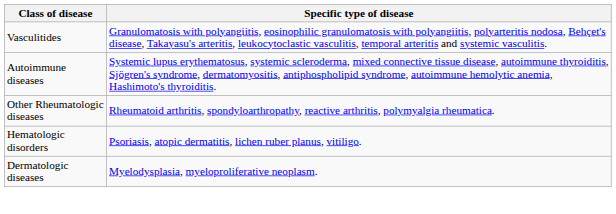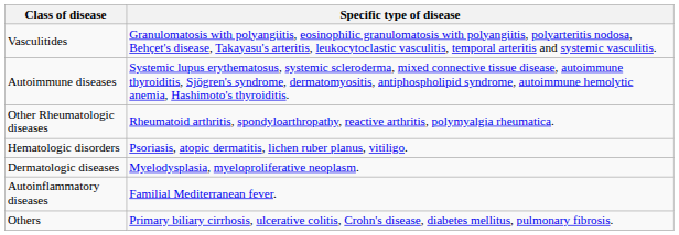 <table class="wikitable">
 <tr>
 <th>Class of disease</th>
 <th>Specific type of disease</th>
 </tr>
 <tr>
 <td>Vasculitides</td>
 <td><a href='#'>Granulomatosis with polyangiitis</a>, <a href='#'>eosinophilic granulomatosis with polyangiitis</a>, <a href='#'>polyarteritis nodosa</a>, <a href='#'>Behçet's disease</a>, <a href='#'>Takayasu's arteritis</a>, <a href='#'>leukocytoclastic vasculitis</a>, <a href='#'>temporal arteritis</a> and <a href='#'>systemic vasculitis</a>.</td>
 </tr>
 <tr>
 <td>Autoimmune diseases</td>
 <td><a href='#'>Systemic lupus erythematosus</a>, <a href='#'>systemic scleroderma</a>, <a href='#'>mixed connective tissue disease</a>, <a href='#'>autoimmune thyroiditis</a>, <a href='#'>Sjögren's syndrome</a>, <a href='#'>dermatomyositis</a>, <a href='#'>antiphospholipid syndrome</a>, <a href='#'>autoimmune hemolytic anemia</a>, <a href='#'>Hashimoto's thyroiditis</a>.</td>
 </tr>
 <tr>
 <td>Other Rheumatologic diseases</td>
 <td><a href='#'>Rheumatoid arthritis</a>, <a href='#'>spondyloarthropathy</a>, <a href='#'>reactive arthritis</a>, <a href='#'>polymyalgia rheumatica</a>.</td>
 </tr>
 <tr>
 <td>Hematologic disorders</td>
 <td><a href='#'>Psoriasis</a>, <a href='#'>atopic dermatitis</a>, <a href='#'>lichen ruber planus</a>, <a href='#'>vitiligo</a>.</td>
 </tr>
 <tr>
 <td>Dermatologic diseases</td>
 <td><a href='#'>Myelodysplasia</a>, <a href='#'>myeloproliferative neoplasm</a>.</td>
 </tr>
+<tr>
+<td>Autoinflammatory diseases</td>
+<td><a href='#'>Familial Mediterranean fever</a>.</td>
+</tr>
+<tr>
+<td>Others</td>
+<td><a href='#'>Primary biliary cirrhosis</a>, <a href='#'>ulcerative colitis</a>, <a href='#'>Crohn's disease</a>, <a href='#'>diabetes mellitus</a>, <a href='#'>pulmonary fibrosis</a>.</td>
+</tr>
 </table>
